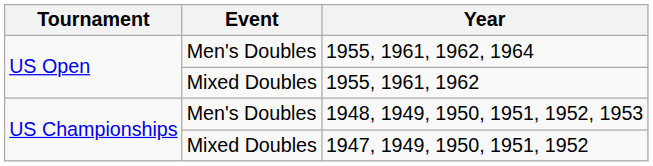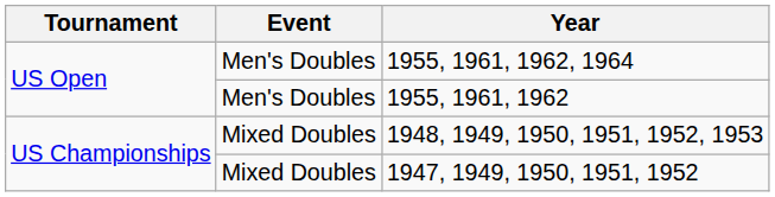 <table class="wikitable">
 <tr>
 <th>Tournament</th>
 <th>Event</th>
 <th>Year</th>
 </tr>
 <tr>
 <td rowspan=2><a href='#'>US Open</a></td>
 <td>Men's Doubles</td>
 <td>1955, 1961, 1962, 1964</td>
 </tr>
 <tr>
-<td>Mixed Doubles</td>
+<td>Men's Doubles</td>
 <td>1955, 1961, 1962</td>
 </tr>
 <tr>
 <td rowspan=2><a href='#'>US Championships</a></td>
-<td>Men's Doubles</td>
+<td>Mixed Doubles</td>
 <td>1948, 1949, 1950, 1951, 1952, 1953</td>
 </tr>
 <tr>
 <td>Mixed Doubles</td>
 <td>1947, 1949, 1950, 1951, 1952</td>
 </tr>
 </table>
